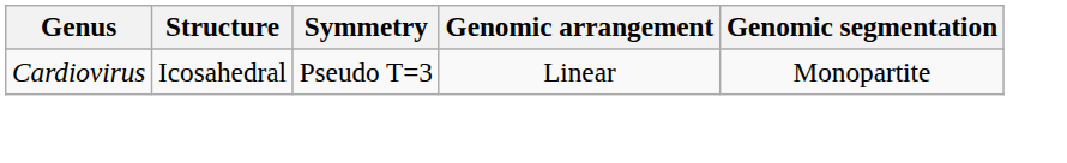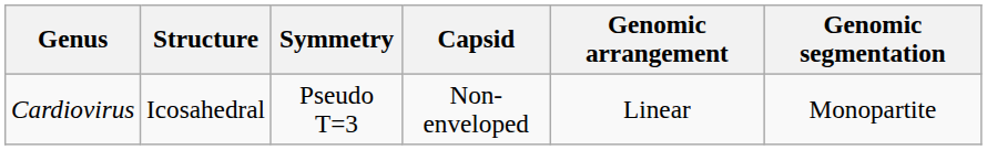 <table class="wikitable sortable" style="text-align:center">
 <tr>
 <th>Genus</th>
 <th>Structure</th>
 <th>Symmetry</th>
+<th>Capsid</th>
 <th>Genomic arrangement</th>
 <th>Genomic segmentation</th>
 </tr>
 <tr>
 <td><em>Cardiovirus</em></td>
 <td>Icosahedral</td>
 <td>Pseudo T=3</td>
+<td>Non-enveloped</td>
 <td>Linear</td>
 <td>Monopartite</td>
 </tr>
 </table>
